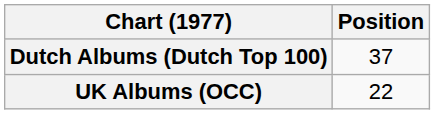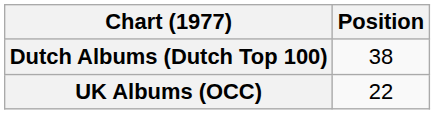 <table class="wikitable plainrowheaders" style="text-align:center;">
 <tr>
 <th scope="col">Chart (1977)</th>
 <th scope="col">Position</th>
 </tr>
 <tr>
 <th scope="row">Dutch Albums (Dutch Top 100)</th>
-<td>37</td>
+<td>38</td>
 </tr>
 <tr>
 <th scope="row">UK Albums (OCC)</th>
 <td>22</td>
 </tr>
 </table>
